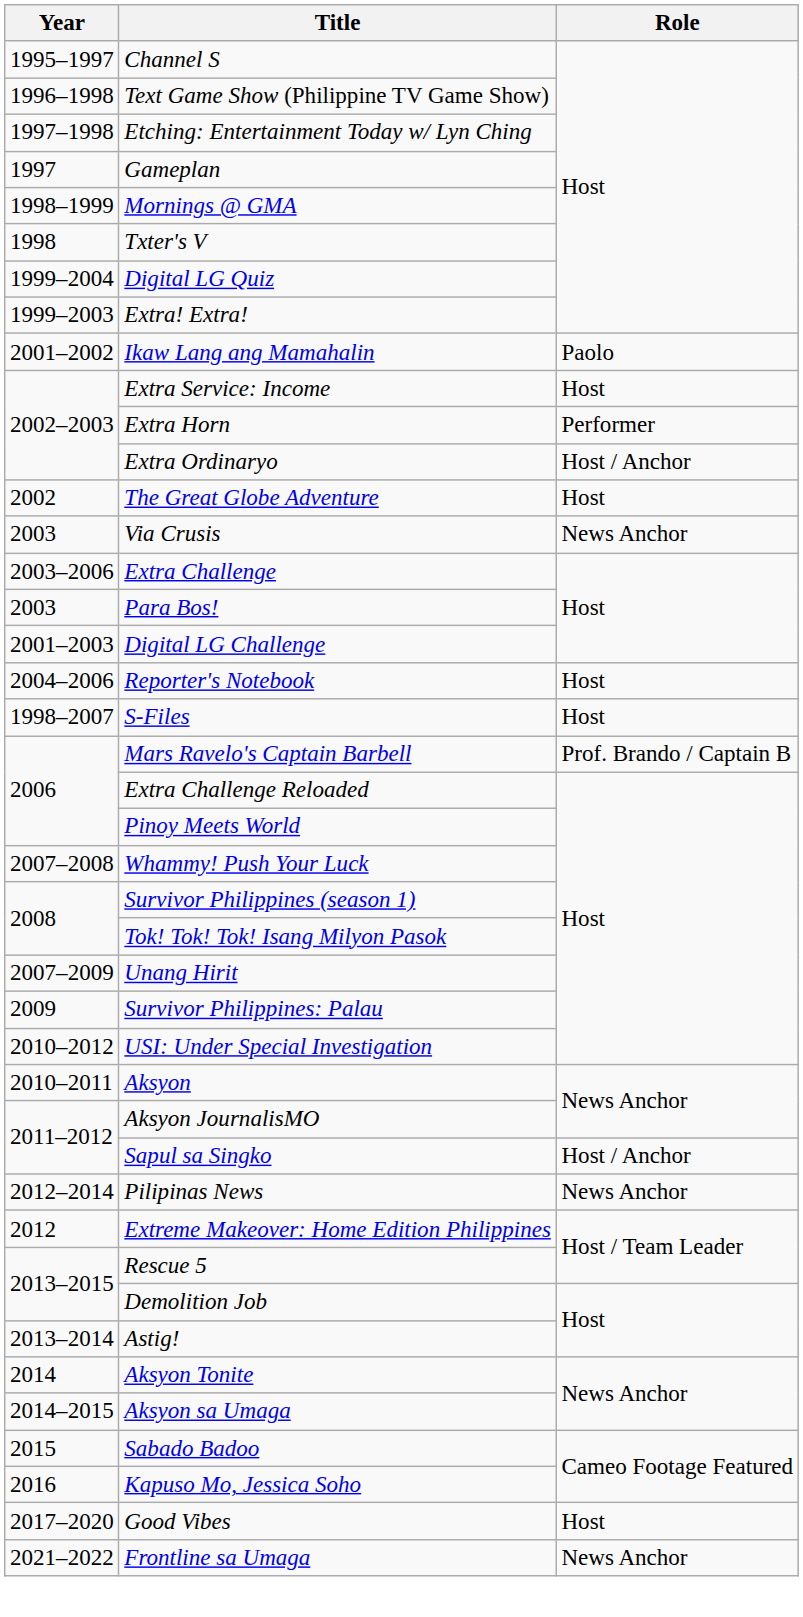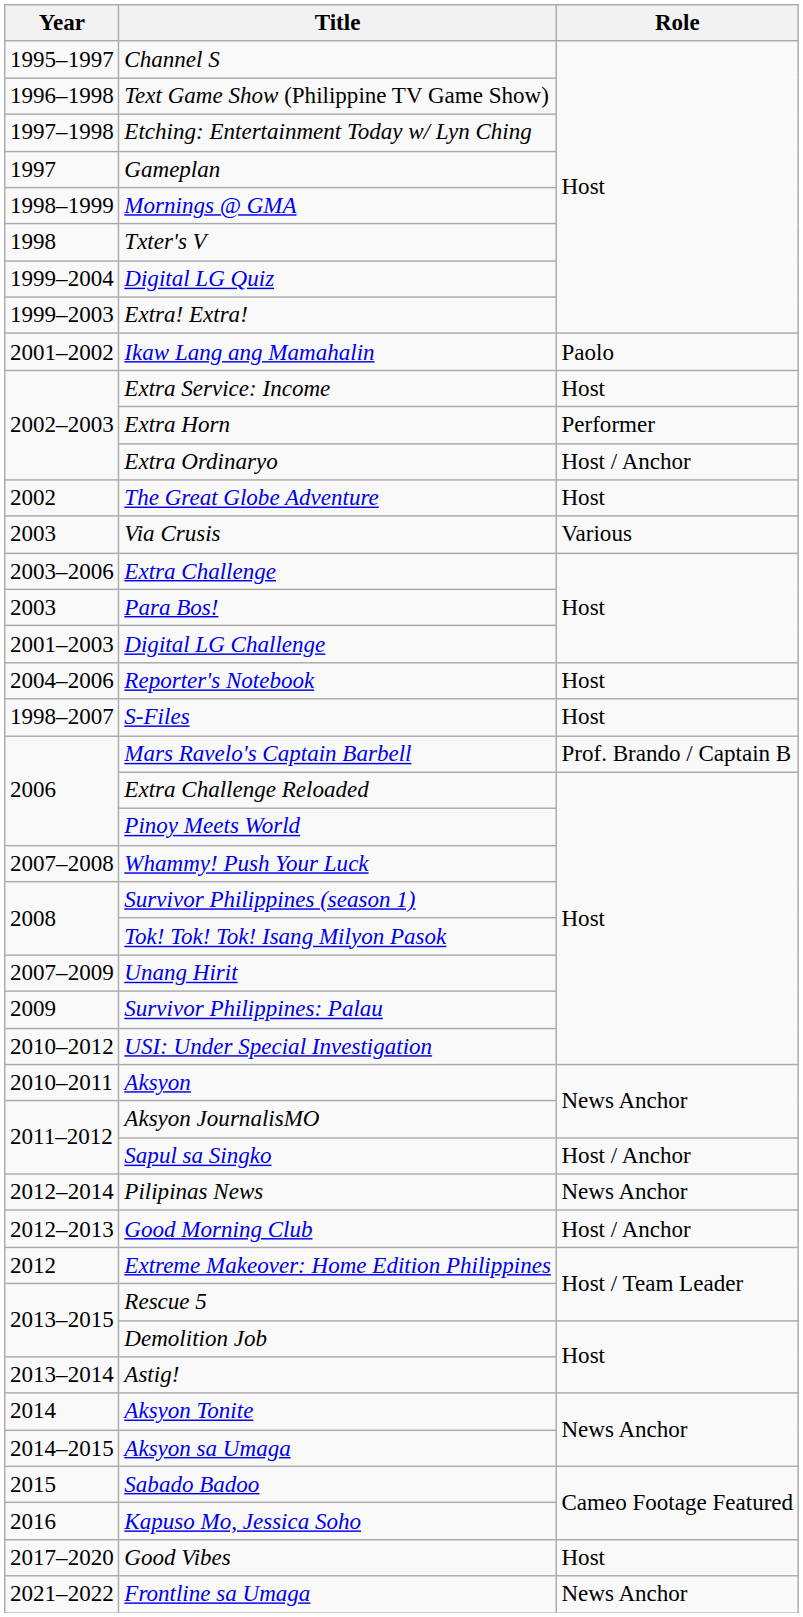 <table class="wikitable sortable">
 <tr>
 <th>Year</th>
 <th>Title</th>
 <th>Role</th>
 </tr>
 <tr>
 <td>1995–1997</td>
 <td><em>Channel S</em></td>
 <td rowspan="8">Host</td>
 </tr>
 <tr>
 <td>1996–1998</td>
 <td><em>Text Game Show</em> (Philippine TV Game Show)</td>
 </tr>
 <tr>
 <td>1997–1998</td>
 <td><em>Etching: Entertainment Today w/ Lyn Ching</em></td>
 </tr>
 <tr>
 <td>1997</td>
 <td><em>Gameplan</em></td>
 </tr>
 <tr>
 <td>1998–1999</td>
 <td><em><a href='#'>Mornings @ GMA</a></em></td>
 </tr>
 <tr>
 <td>1998</td>
 <td><em>Txter's V</em></td>
 </tr>
 <tr>
 <td>1999–2004</td>
 <td><em><a href='#'>Digital LG Quiz</a></em></td>
 </tr>
 <tr>
 <td>1999–2003</td>
 <td><em>Extra! Extra!</em></td>
 </tr>
 <tr>
 <td>2001–2002</td>
 <td><em><a href='#'>Ikaw Lang ang Mamahalin</a></em></td>
 <td>Paolo</td>
 </tr>
 <tr>
 <td rowspan="3">2002–2003</td>
 <td><em>Extra Service: Income</em></td>
 <td>Host</td>
 </tr>
 <tr>
 <td><em>Extra Horn</em></td>
 <td>Performer</td>
 </tr>
 <tr>
 <td><em>Extra Ordinaryo</em></td>
 <td>Host / Anchor</td>
 </tr>
 <tr>
 <td>2002</td>
 <td><em><a href='#'>The Great Globe Adventure</a></em></td>
 <td>Host</td>
 </tr>
 <tr>
 <td>2003</td>
 <td><em>Via Crusis</em></td>
-<td>News Anchor</td>
+<td>Various</td>
 </tr>
 <tr>
 <td>2003–2006</td>
 <td><em><a href='#'>Extra Challenge</a></em></td>
 <td rowspan="3">Host</td>
 </tr>
 <tr>
 <td>2003</td>
 <td><em><a href='#'>Para Bos!</a></em></td>
 </tr>
 <tr>
 <td>2001–2003</td>
 <td><em><a href='#'>Digital LG Challenge</a></em></td>
 </tr>
 <tr>
 <td>2004–2006</td>
 <td><em><a href='#'>Reporter's Notebook</a></em></td>
 <td>Host</td>
 </tr>
 <tr>
 <td>1998–2007</td>
 <td><em><a href='#'>S-Files</a></em></td>
 <td>Host</td>
 </tr>
 <tr>
 <td rowspan="3">2006</td>
 <td><em><a href='#'>Mars Ravelo's Captain Barbell</a></em></td>
 <td>Prof. Brando / Captain B</td>
 </tr>
 <tr>
 <td><em>Extra Challenge Reloaded</em></td>
 <td rowspan="8">Host</td>
 </tr>
 <tr>
 <td><em><a href='#'>Pinoy Meets World</a></em></td>
 </tr>
 <tr>
 <td>2007–2008</td>
 <td><em><a href='#'>Whammy! Push Your Luck</a></em></td>
 </tr>
 <tr>
 <td rowspan="2">2008</td>
 <td><em><a href='#'>Survivor Philippines (season 1)</a></em></td>
 </tr>
 <tr>
 <td><em><a href='#'>Tok! Tok! Tok! Isang Milyon Pasok</a></em></td>
 </tr>
 <tr>
 <td>2007–2009</td>
 <td><em><a href='#'>Unang Hirit</a></em></td>
 </tr>
 <tr>
 <td>2009</td>
 <td><em><a href='#'>Survivor Philippines: Palau</a></em></td>
 </tr>
 <tr>
 <td>2010–2012</td>
 <td><em><a href='#'>USI: Under Special Investigation</a></em></td>
 </tr>
 <tr>
 <td>2010–2011</td>
 <td><em><a href='#'>Aksyon</a></em></td>
 <td rowspan="2">News Anchor</td>
 </tr>
 <tr>
 <td rowspan="2">2011–2012</td>
 <td><em>Aksyon JournalisMO</em></td>
 </tr>
 <tr>
 <td><em><a href='#'>Sapul sa Singko</a></em></td>
 <td>Host / Anchor</td>
 </tr>
 <tr>
 <td>2012–2014</td>
 <td><em>Pilipinas News</em></td>
 <td>News Anchor</td>
 </tr>
 <tr>
+<td>2012–2013</td>
+<td><em><a href='#'>Good Morning Club</a></em></td>
+<td>Host / Anchor</td>
+</tr>
+<tr>
 <td>2012</td>
 <td><em><a href='#'>Extreme Makeover: Home Edition Philippines</a></em></td>
 <td rowspan="2">Host / Team Leader</td>
 </tr>
 <tr>
 <td rowspan="2">2013–2015</td>
 <td><em>Rescue 5</em></td>
 </tr>
 <tr>
 <td><em>Demolition Job</em></td>
 <td rowspan="2">Host</td>
 </tr>
 <tr>
 <td>2013–2014</td>
 <td><em>Astig!</em></td>
 </tr>
 <tr>
 <td>2014</td>
 <td><em><a href='#'>Aksyon Tonite</a></em></td>
 <td rowspan="2">News Anchor</td>
 </tr>
 <tr>
 <td>2014–2015</td>
 <td><em><a href='#'>Aksyon sa Umaga</a></em></td>
 </tr>
 <tr>
 <td>2015</td>
 <td><em><a href='#'>Sabado Badoo</a></em></td>
 <td rowspan="2">Cameo Footage Featured</td>
 </tr>
 <tr>
 <td>2016</td>
 <td><em><a href='#'>Kapuso Mo, Jessica Soho</a></em></td>
 </tr>
 <tr>
 <td>2017–2020</td>
 <td><em>Good Vibes</em></td>
 <td>Host</td>
 </tr>
 <tr>
 <td>2021–2022</td>
 <td><em><a href='#'>Frontline sa Umaga</a></em></td>
 <td>News Anchor</td>
 </tr>
 </table>
